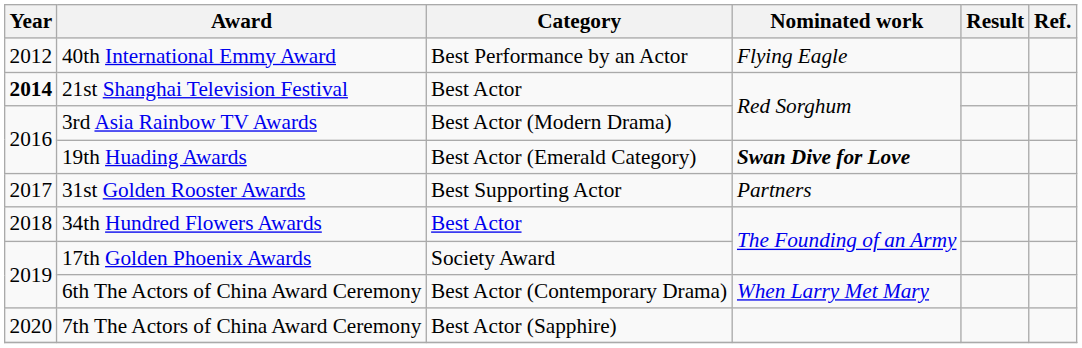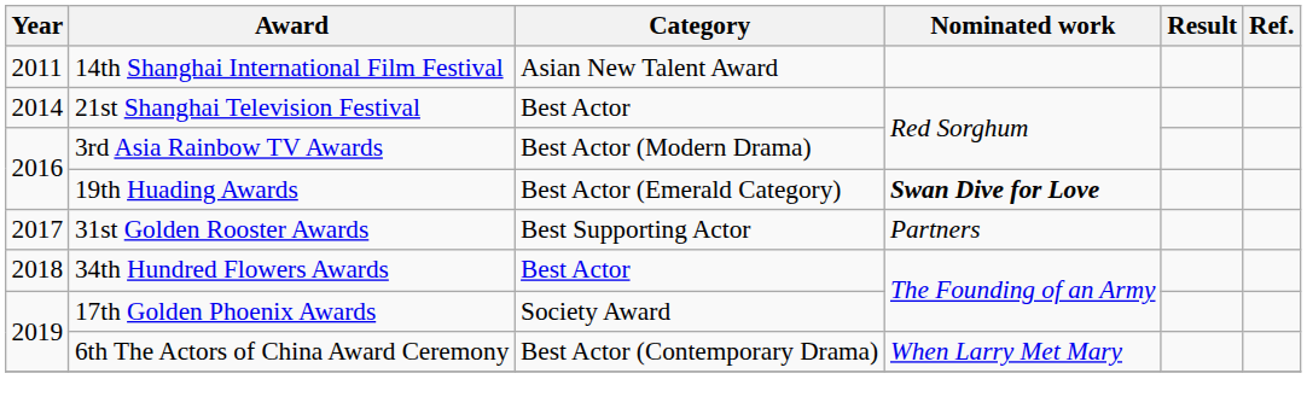 <table class="wikitable sortable">
 <tr>
 <th>Year</th>
 <th>Award</th>
 <th>Category</th>
 <th>Nominated work</th>
 <th>Result</th>
 <th>Ref.</th>
 </tr>
 <tr>
-<td>2012</td>
-<td>40th <a href='#'>International Emmy Award</a></td>
-<td>Best Performance by an Actor</td>
-<td><em>Flying Eagle</em></td>
+<td>2011</td>
+<td>14th <a href='#'>Shanghai International Film Festival</a></td>
+<td>Asian New Talent Award</td>
+<td></td>
 <td></td>
 <td></td>
 </tr>
 <tr>
-<td><strong>2014</strong></td>
+<td>2014</td>
 <td>21st <a href='#'>Shanghai Television Festival</a></td>
 <td>Best Actor</td>
 <td rowspan=2><em>Red Sorghum</em></td>
 <td></td>
 <td></td>
 </tr>
 <tr>
 <td rowspan=2>2016</td>
 <td>3rd <a href='#'>Asia Rainbow TV Awards</a></td>
 <td>Best Actor (Modern Drama)</td>
 <td></td>
 <td></td>
 </tr>
 <tr>
 <td>19th <a href='#'>Huading Awards</a></td>
 <td>Best Actor (Emerald Category)</td>
 <td><strong><em>Swan Dive for Love</em></strong></td>
 <td></td>
 <td></td>
 </tr>
 <tr>
 <td>2017</td>
 <td>31st <a href='#'>Golden Rooster Awards</a></td>
 <td>Best Supporting Actor</td>
 <td><em>Partners</em></td>
 <td></td>
 <td></td>
 </tr>
 <tr>
 <td>2018</td>
 <td>34th <a href='#'>Hundred Flowers Awards</a></td>
 <td><a href='#'>Best Actor</a></td>
 <td rowspan=2><em><a href='#'>The Founding of an Army</a></em></td>
 <td></td>
 <td></td>
 </tr>
 <tr>
 <td rowspan=2>2019</td>
 <td>17th <a href='#'>Golden Phoenix Awards</a></td>
 <td>Society Award</td>
 <td></td>
 <td></td>
 </tr>
 <tr>
 <td>6th The Actors of China Award Ceremony</td>
 <td>Best Actor (Contemporary Drama)</td>
 <td><em><a href='#'>When Larry Met Mary</a></em></td>
 <td></td>
 <td></td>
 </tr>
 <tr>
-<td>2020</td>
-<td>7th The Actors of China Award Ceremony</td>
-<td>Best Actor (Sapphire)</td>
-<td></td>
-<td></td>
-<td></td>
-</tr>
-<tr>
 </tr>
 </table>
